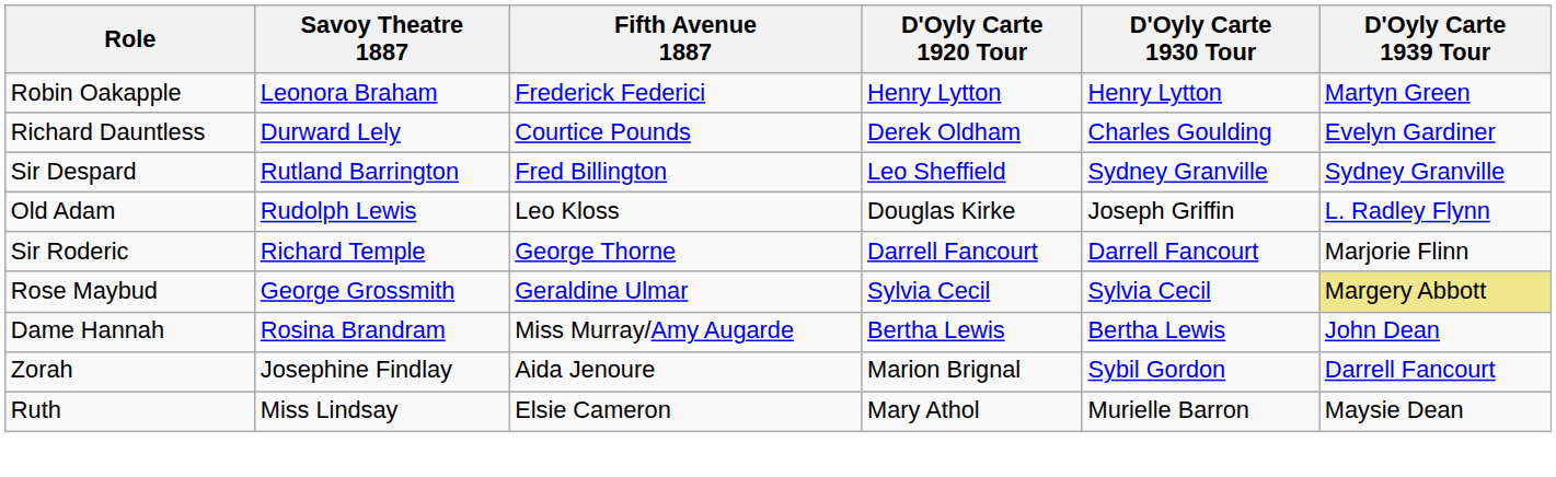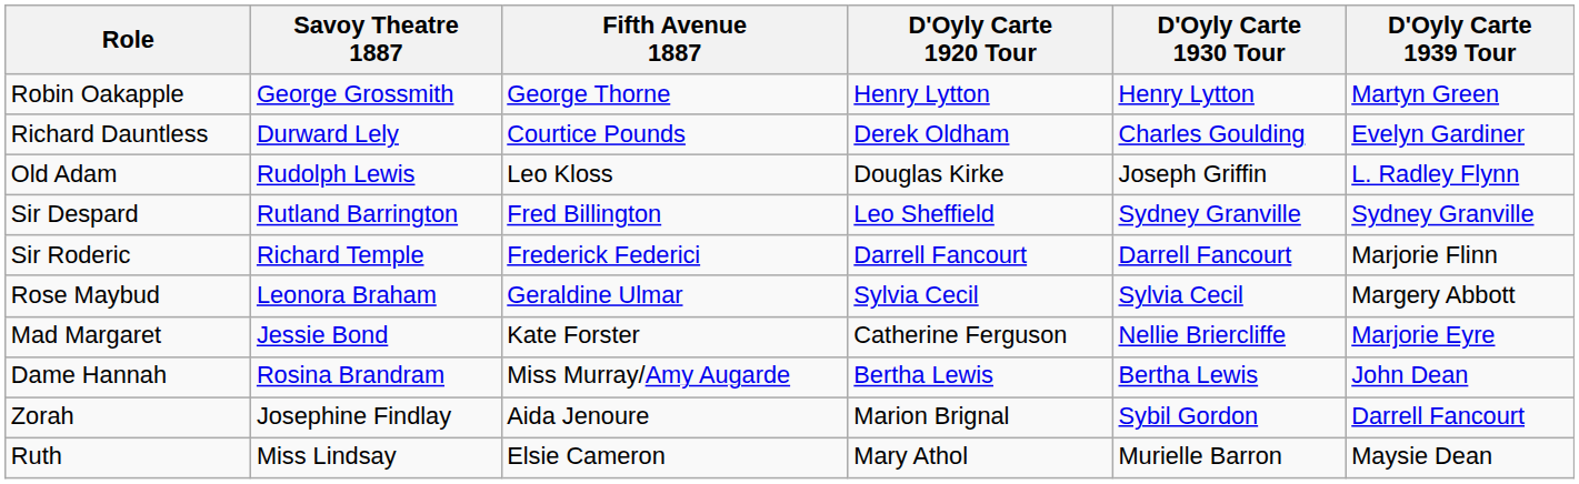 <table class="wikitable" style="width: 65em; font-size: 90%; line-height: 1.2">
 <tr>
 <th>Role</th>
 <th>Savoy Theatre<br>1887</th>
 <th>Fifth Avenue<br>1887</th>
 <th>D'Oyly Carte<br>1920 Tour</th>
 <th>D'Oyly Carte<br>1930 Tour</th>
 <th>D'Oyly Carte<br>1939 Tour</th>
 </tr>
 <tr>
 <td>Robin Oakapple</td>
-<td><a href='#'>Leonora Braham</a></td>
-<td><a href='#'>Frederick Federici</a></td>
+<td><a href='#'>George Grossmith</a></td>
+<td><a href='#'>George Thorne</a></td>
 <td><a href='#'>Henry Lytton</a></td>
 <td><a href='#'>Henry Lytton</a></td>
 <td><a href='#'>Martyn Green</a></td>
 </tr>
 <tr>
 <td>Richard Dauntless</td>
 <td><a href='#'>Durward Lely</a></td>
 <td><a href='#'>Courtice Pounds</a></td>
 <td><a href='#'>Derek Oldham</a></td>
 <td><a href='#'>Charles Goulding</a></td>
 <td><a href='#'>Evelyn Gardiner</a></td>
 </tr>
 <tr>
+<td>Old Adam</td>
+<td><a href='#'>Rudolph Lewis</a></td>
+<td>Leo Kloss</td>
+<td>Douglas Kirke</td>
+<td>Joseph Griffin</td>
+<td><a href='#'>L. Radley Flynn</a></td>
+</tr>
+<tr>
 <td>Sir Despard</td>
 <td><a href='#'>Rutland Barrington</a></td>
 <td><a href='#'>Fred Billington</a></td>
 <td><a href='#'>Leo Sheffield</a></td>
 <td><a href='#'>Sydney Granville</a></td>
 <td><a href='#'>Sydney Granville</a></td>
 </tr>
 <tr>
-<td>Old Adam</td>
-<td><a href='#'>Rudolph Lewis</a></td>
-<td>Leo Kloss</td>
-<td>Douglas Kirke</td>
-<td>Joseph Griffin</td>
-<td><a href='#'>L. Radley Flynn</a></td>
-</tr>
-<tr>
 <td>Sir Roderic</td>
 <td><a href='#'>Richard Temple</a></td>
-<td><a href='#'>George Thorne</a></td>
+<td><a href='#'>Frederick Federici</a></td>
 <td><a href='#'>Darrell Fancourt</a></td>
 <td><a href='#'>Darrell Fancourt</a></td>
 <td>Marjorie Flinn</td>
 </tr>
 <tr>
 <td>Rose Maybud</td>
-<td><a href='#'>George Grossmith</a></td>
+<td><a href='#'>Leonora Braham</a></td>
 <td><a href='#'>Geraldine Ulmar</a></td>
 <td><a href='#'>Sylvia Cecil</a></td>
 <td><a href='#'>Sylvia Cecil</a></td>
-<td style="background: khaki;">Margery Abbott</td>
+<td>Margery Abbott</td>
+</tr>
+<tr>
+<td>Mad Margaret</td>
+<td><a href='#'>Jessie Bond</a></td>
+<td>Kate Forster</td>
+<td>Catherine Ferguson</td>
+<td><a href='#'>Nellie Briercliffe</a></td>
+<td><a href='#'>Marjorie Eyre</a></td>
 </tr>
 <tr>
 <td>Dame Hannah</td>
 <td><a href='#'>Rosina Brandram</a></td>
 <td>Miss Murray/<a href='#'>Amy Augarde</a></td>
 <td><a href='#'>Bertha Lewis</a></td>
 <td><a href='#'>Bertha Lewis</a></td>
 <td><a href='#'>John Dean</a></td>
 </tr>
 <tr>
 <td>Zorah</td>
 <td>Josephine Findlay</td>
 <td>Aida Jenoure</td>
 <td>Marion Brignal</td>
 <td><a href='#'>Sybil Gordon</a></td>
 <td><a href='#'>Darrell Fancourt</a></td>
 </tr>
 <tr>
 <td>Ruth</td>
 <td>Miss Lindsay</td>
 <td>Elsie Cameron</td>
 <td>Mary Athol</td>
 <td>Murielle Barron</td>
 <td>Maysie Dean</td>
 </tr>
 </table>
